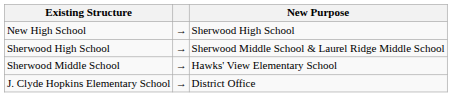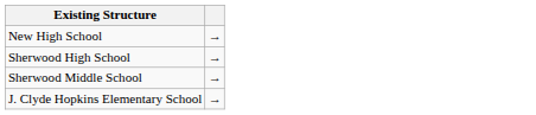 <table class="wikitable">
 <tr>
 <th>Existing Structure</th>
 <th></th>
-<th>New Purpose</th>
 </tr>
 <tr>
 <td>New High School</td>
 <td>→</td>
-<td>Sherwood High School</td>
 </tr>
 <tr>
 <td>Sherwood High School</td>
 <td>→</td>
-<td>Sherwood Middle School & Laurel Ridge Middle School</td>
 </tr>
 <tr>
 <td>Sherwood Middle School</td>
 <td>→</td>
-<td>Hawks' View Elementary School</td>
 </tr>
 <tr>
 <td>J. Clyde Hopkins Elementary School</td>
 <td>→</td>
-<td>District Office</td>
 </tr>
 </table>
